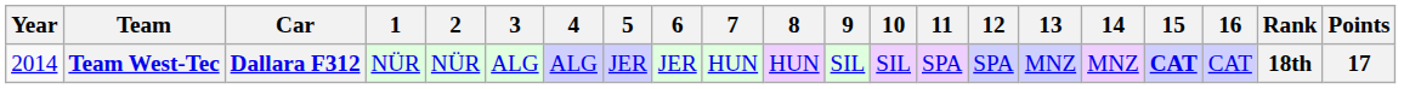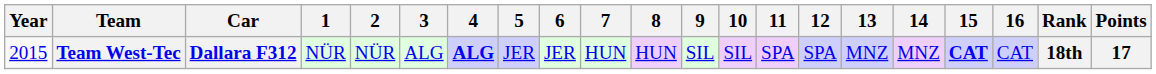 <table class="wikitable" style="text-align:center; font-size:90%">
 <tr>
 <th>Year</th>
 <th>Team</th>
 <th>Car</th>
 <th>1</th>
 <th>2</th>
 <th>3</th>
 <th>4</th>
 <th>5</th>
 <th>6</th>
 <th>7</th>
 <th>8</th>
 <th>9</th>
 <th>10</th>
 <th>11</th>
 <th>12</th>
 <th>13</th>
 <th>14</th>
 <th>15</th>
 <th>16</th>
 <th>Rank</th>
 <th>Points</th>
 </tr>
 <tr>
-<td><a href='#'>2014</a></td>
+<td><a href='#'>2015</a></td>
 <th><a href='#'>Team West-Tec</a></th>
 <th><a href='#'>Dallara F312</a></th>
 <td style="background:#DFFFDF;"><a href='#'>NÜR</a><br></td>
 <td style="background:#DFFFDF;"><a href='#'>NÜR</a><br></td>
 <td style="background:#DFFFDF;"><a href='#'>ALG</a><br></td>
-<td style="background:#CFCFFF;"><a href='#'>ALG</a><br></td>
+<td style="background:#CFCFFF;"><strong><a href='#'>ALG</a><br></strong></td>
 <td style="background:#CFCFFF;"><a href='#'>JER</a><br></td>
 <td style="background:#DFFFDF;"><a href='#'>JER</a><br></td>
 <td style="background:#DFFFDF;"><a href='#'>HUN</a><br></td>
 <td style="background:#EFCFFF;"><a href='#'>HUN</a><br></td>
 <td style="background:#DFFFDF;"><a href='#'>SIL</a><br></td>
 <td style="background:#EFCFFF;"><a href='#'>SIL</a><br></td>
 <td style="background:#EFCFFF;"><a href='#'>SPA</a><br></td>
 <td style="background:#CFCFFF;"><a href='#'>SPA</a><br></td>
 <td style="background:#CFCFFF;"><a href='#'>MNZ</a><br></td>
 <td style="background:#EFCFFF;"><a href='#'>MNZ</a><br></td>
 <td style="background:#CFCFFF;"><strong><a href='#'>CAT</a><br></strong></td>
 <td style="background:#CFCFFF;"><a href='#'>CAT</a><br></td>
 <th>18th</th>
 <th>17</th>
 </tr>
 </table>
